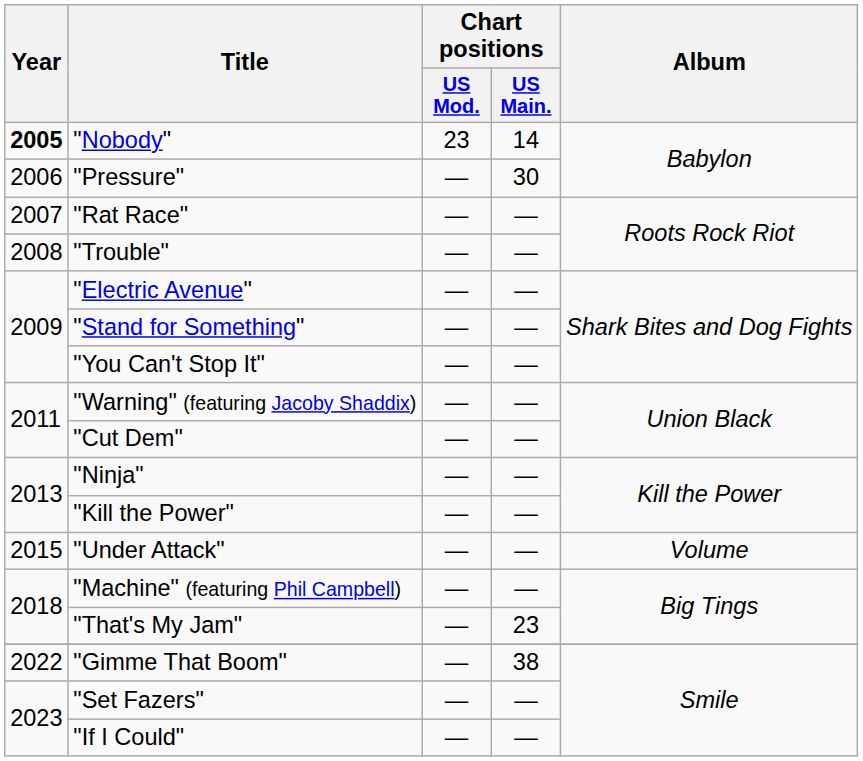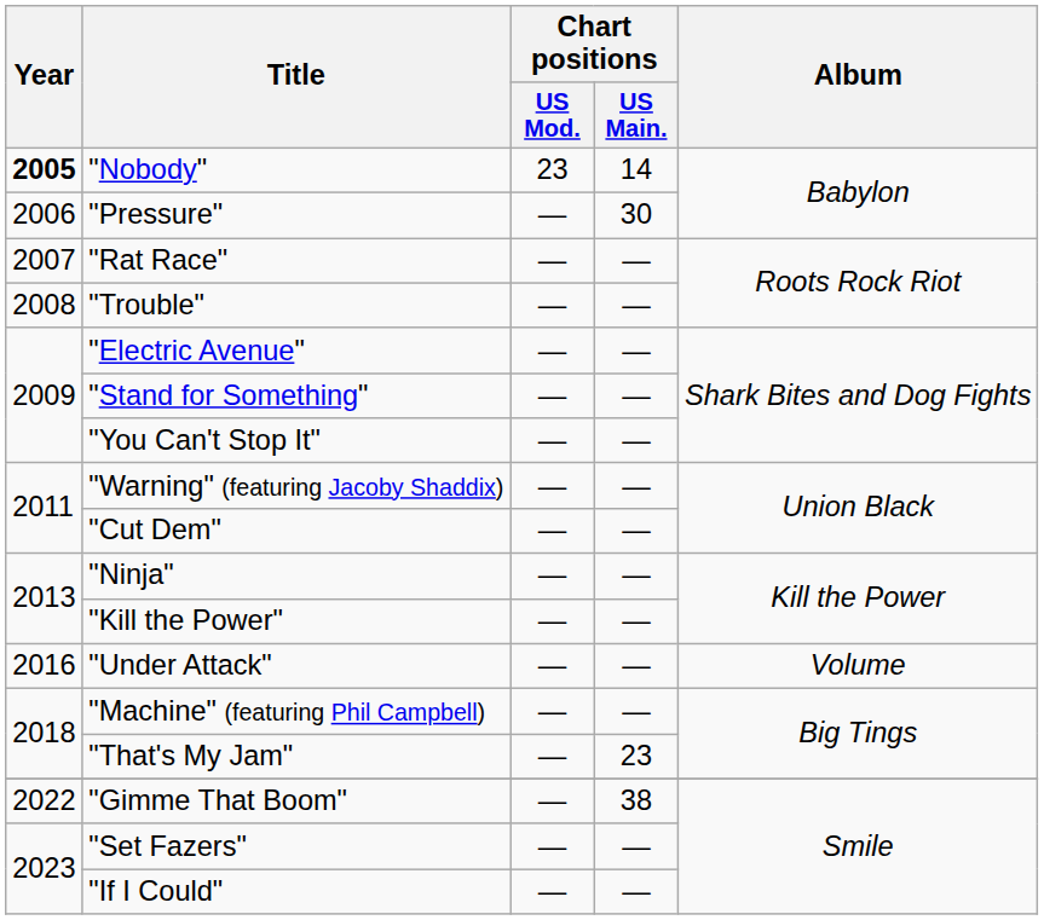 <table class="wikitable">
 <tr>
 <th rowspan="2">Year</th>
 <th rowspan="2">Title</th>
 <th colspan="2">Chart positions</th>
 <th rowspan="2">Album</th>
 </tr>
 <tr>
 <th style="width:3em;font-size:85%"><a href='#'>US<br>Mod.</a><br></th>
 <th style="width:3em;font-size:85%"><a href='#'>US<br>Main.</a><br></th>
 </tr>
 <tr>
 <td><strong>2005</strong></td>
 <td>"<a href='#'>Nobody</a>"</td>
 <td style="text-align:center;">23</td>
 <td style="text-align:center;">14</td>
 <td style="text-align:center;" rowspan="2"><em>Babylon</em></td>
 </tr>
 <tr>
 <td>2006</td>
 <td>"Pressure"</td>
 <td style="text-align:center;">—</td>
 <td style="text-align:center;">30</td>
 </tr>
 <tr>
 <td>2007</td>
 <td>"Rat Race"</td>
 <td style="text-align:center;">—</td>
 <td style="text-align:center;">—</td>
 <td style="text-align:center;" rowspan="2"><em>Roots Rock Riot</em></td>
 </tr>
 <tr>
 <td>2008</td>
 <td>"Trouble"</td>
 <td style="text-align:center;">—</td>
 <td style="text-align:center;">—</td>
 </tr>
 <tr>
 <td rowspan="3">2009</td>
 <td>"<a href='#'>Electric Avenue</a>"</td>
 <td style="text-align:center;">—</td>
 <td style="text-align:center;">—</td>
 <td style="text-align:center;" rowspan="3"><em>Shark Bites and Dog Fights</em></td>
 </tr>
 <tr>
 <td>"<a href='#'>Stand for Something</a>"</td>
 <td style="text-align:center;">—</td>
 <td style="text-align:center;">—</td>
 </tr>
 <tr>
 <td>"You Can't Stop It"</td>
 <td style="text-align:center;">—</td>
 <td style="text-align:center;">—</td>
 </tr>
 <tr>
 <td rowspan="2">2011</td>
 <td>"Warning" <small>(featuring <a href='#'>Jacoby Shaddix</a>)</small></td>
 <td style="text-align:center;">—</td>
 <td style="text-align:center;">—</td>
 <td style="text-align:center;" rowspan="2"><em>Union Black</em></td>
 </tr>
 <tr>
 <td>"Cut Dem"</td>
 <td style="text-align:center;">—</td>
 <td style="text-align:center;">—</td>
 </tr>
 <tr>
 <td rowspan="2">2013</td>
 <td>"Ninja"</td>
 <td style="text-align:center;">—</td>
 <td style="text-align:center;">—</td>
 <td style="text-align:center;" rowspan="2"><em>Kill the Power</em></td>
 </tr>
 <tr>
 <td>"Kill the Power"</td>
 <td style="text-align:center;">—</td>
 <td style="text-align:center;">—</td>
 </tr>
 <tr>
-<td rowspan="1">2015</td>
+<td rowspan="1">2016</td>
 <td>"Under Attack"</td>
 <td style="text-align:center;">—</td>
 <td style="text-align:center;">—</td>
 <td style="text-align:center;" rowspan="1"><em>Volume</em></td>
 </tr>
 <tr>
 <td rowspan="2">2018</td>
 <td>"Machine" <small>(featuring <a href='#'>Phil Campbell</a>)</small></td>
 <td style="text-align:center;">—</td>
 <td style="text-align:center;">—</td>
 <td style="text-align:center;" rowspan="2"><em>Big Tings</em></td>
 </tr>
 <tr>
 <td>"That's My Jam"</td>
 <td style="text-align:center;">—</td>
 <td style="text-align:center;">23</td>
 </tr>
 <tr>
 </tr>
 <tr>
 <td>2022</td>
 <td>"Gimme That Boom"</td>
 <td style="text-align:center;">—</td>
 <td style="text-align:center;">38</td>
 <td style="text-align:center;" rowspan="3"><em>Smile</em></td>
 </tr>
 <tr>
 <td rowspan="2">2023</td>
 <td>"Set Fazers"</td>
 <td style="text-align:center;">—</td>
 <td style="text-align:center;">—</td>
 </tr>
 <tr>
 <td>"If I Could"</td>
 <td style="text-align:center;">—</td>
 <td style="text-align:center;">—</td>
 </tr>
 </table>
